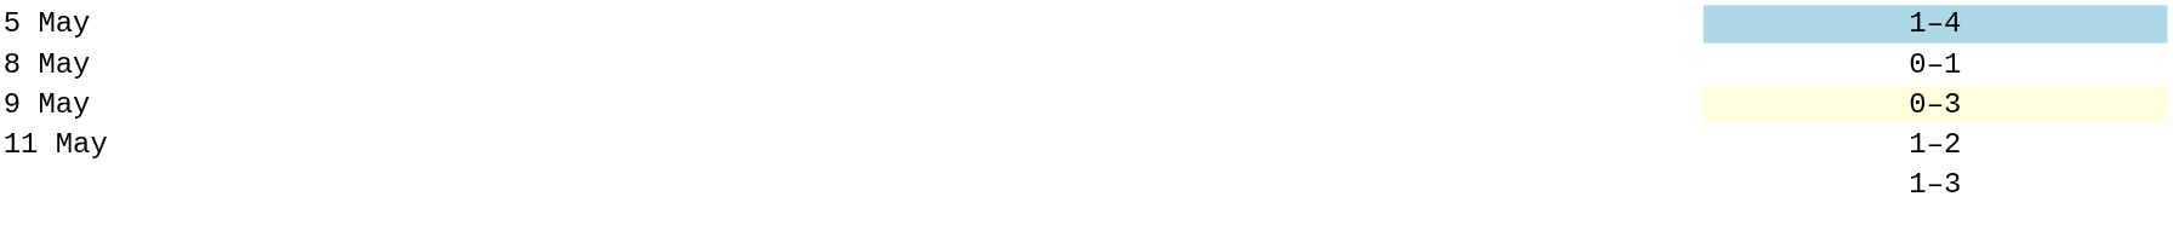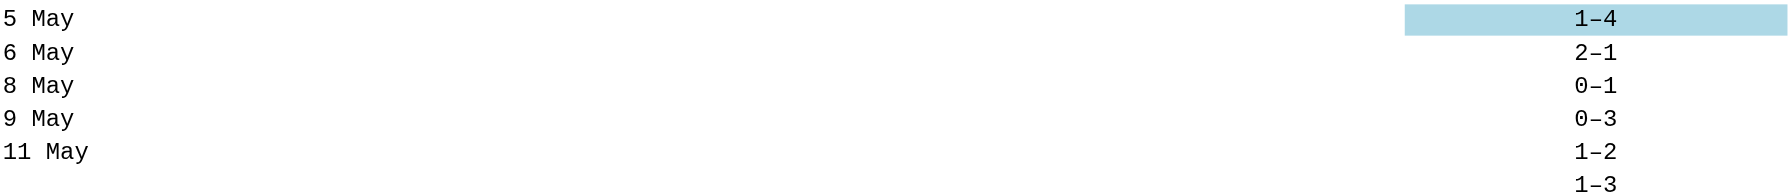 <table cellspacing=1 width=70%>
 <tr>
 <th width=25%></th>
 <th width=30%></th>
 <th width=15%></th>
 <th width=30%></th>
 </tr>
 <tr>
 <td>5 May</td>
 <td align=right></td>
 <td align=center style="background: lightblue;">1–4</td>
 <td></td>
 </tr>
 <tr>
+<td>6 May</td>
+<td align=right></td>
+<td align=center>2–1</td>
+<td></td>
+</tr>
+<tr>
 <td>8 May</td>
 <td align=right></td>
 <td align=center>0–1</td>
 <td></td>
 </tr>
 <tr>
 <td>9 May</td>
 <td align=right></td>
-<td align=center style="background: lightyellow;">0–3</td>
+<td align=center>0–3</td>
 <td></td>
 </tr>
 <tr>
 <td>11 May</td>
 <td align=right></td>
 <td align=center>1–2</td>
 <td></td>
 </tr>
 <tr>
 <td></td>
 <td align=right></td>
 <td align=center>1–3</td>
 <td></td>
 </tr>
 </table>
